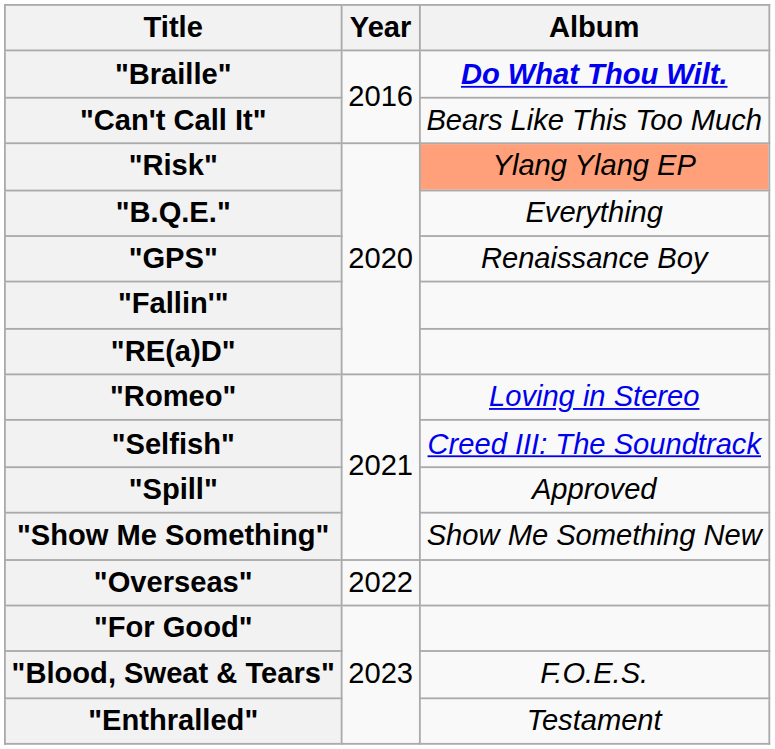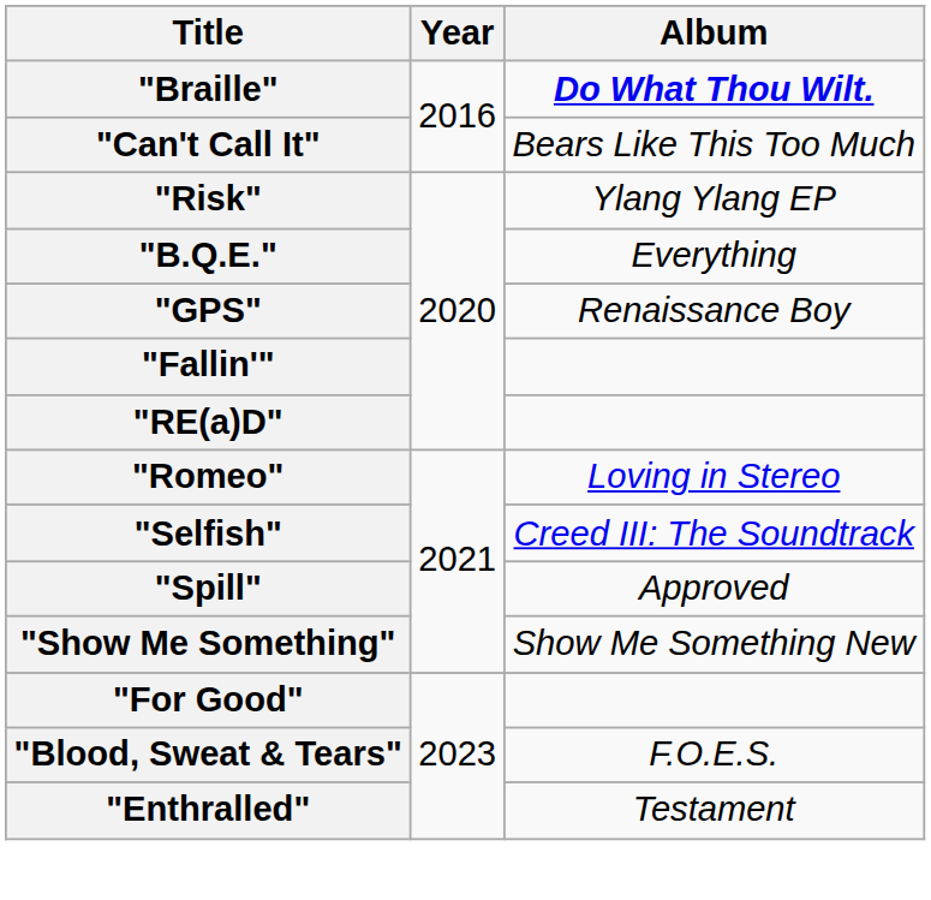 <table class="wikitable plainrowheaders" style="text-align:center;">
 <tr>
 <th scope="col" rowspan="1">Title</th>
 <th scope="col" rowspan="1">Year</th>
 <th scope="col" rowspan="1">Album</th>
 </tr>
 <tr>
 <th scope="row">"Braille"<br></th>
 <td rowspan="2">2016</td>
 <td><strong><em><a href='#'>Do What Thou Wilt.</a></em></strong></td>
 </tr>
 <tr>
 <th scope="row">"Can't Call It"<br></th>
 <td><em>Bears Like This Too Much</em></td>
 </tr>
 <tr>
 <th scope="row">"Risk"<br></th>
 <td rowspan="5">2020</td>
-<td style="background: lightsalmon;"><em>Ylang Ylang EP</em></td>
+<td><em>Ylang Ylang EP</em></td>
 </tr>
 <tr>
 <th scope="row">"B.Q.E."<br></th>
 <td><em>Everything</em></td>
 </tr>
 <tr>
 <th scope="row">"GPS"<br></th>
 <td><em>Renaissance Boy</em></td>
 </tr>
 <tr>
 <th scope="row">"Fallin'"<br></th>
 <td></td>
 </tr>
 <tr>
 <th scope="row">"RE(a)D"<br></th>
 <td></td>
 </tr>
 <tr>
 <th scope="row">"Romeo"<br></th>
 <td rowspan="4">2021</td>
 <td><em><a href='#'>Loving in Stereo</a></em></td>
 </tr>
 <tr>
 <th scope="row">"Selfish"<br></th>
 <td><a href='#'><em>Creed III: The Soundtrack</em></a></td>
 </tr>
 <tr>
 <th scope="row">"Spill"<br></th>
 <td><em>Approved</em></td>
 </tr>
 <tr>
 <th scope="row">"Show Me Something"<br></th>
 <td><em>Show Me Something New</em></td>
 </tr>
 <tr>
-<th scope="row">"Overseas"<br></th>
-<td>2022</td>
-<td></td>
-</tr>
-<tr>
 <th scope="row">"For Good"<br></th>
 <td rowspan="3">2023</td>
 <td></td>
 </tr>
 <tr>
 <th scope="row">"Blood, Sweat & Tears"<br></th>
 <td><em>F.O.E.S.</em></td>
 </tr>
 <tr>
 <th scope="row">"Enthralled"<br></th>
 <td><em>Testament</em></td>
 </tr>
 </table>
